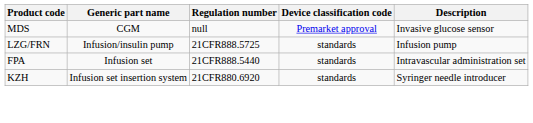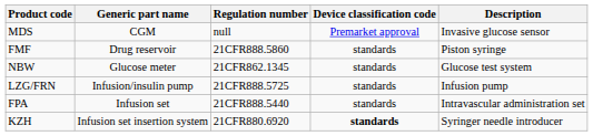 <table class="wikitable" style="margin: 1em auto 1em auto">
 <tr>
 <th>Product code</th>
 <th>Generic part name</th>
 <th>Regulation number</th>
 <th>Device classification code</th>
 <th>Description</th>
 </tr>
 <tr>
 <td>MDS</td>
 <td align=center>CGM</td>
 <td>null</td>
 <td align=center><a href='#'>Premarket approval</a></td>
 <td>Invasive glucose sensor</td>
+</tr>
+<tr>
+<td>FMF</td>
+<td align=center>Drug reservoir</td>
+<td>21CFR888.5860</td>
+<td align=center>standards</td>
+<td>Piston syringe</td>
+</tr>
+<tr>
+<td>NBW</td>
+<td align=center>Glucose meter</td>
+<td>21CFR862.1345</td>
+<td align=center>standards</td>
+<td>Glucose test system</td>
 </tr>
 <tr>
 <td>LZG/FRN</td>
 <td align=center>Infusion/insulin pump</td>
 <td>21CFR888.5725</td>
 <td align=center>standards</td>
 <td>Infusion pump</td>
 </tr>
 <tr>
 <td>FPA</td>
 <td align=center>Infusion set</td>
 <td>21CFR888.5440</td>
 <td align=center>standards</td>
 <td>Intravascular administration set</td>
 </tr>
 <tr>
 <td>KZH</td>
 <td align=center>Infusion set insertion system</td>
 <td>21CFR880.6920</td>
-<td align=center>standards</td>
+<td align=center><strong>standards</strong></td>
 <td>Syringer needle introducer</td>
 </tr>
 </table>
